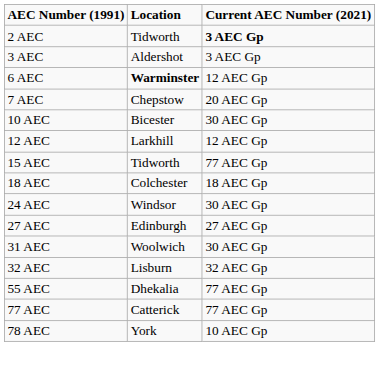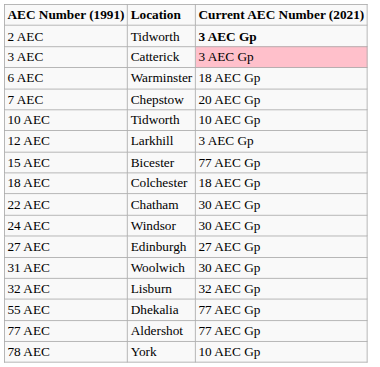 <table class="wikitable">
 <tr>
 <td><strong>AEC Number (1991)</strong> </td>
 <td><strong>Location</strong></td>
 <td><strong>Current AEC Number (2021)</strong> </td>
 </tr>
 <tr>
 <td>2 AEC</td>
 <td>Tidworth</td>
 <td><strong>3 AEC Gp</strong></td>
 </tr>
 <tr>
 <td>3 AEC</td>
-<td>Aldershot</td>
-<td>3 AEC Gp</td>
+<td>Catterick</td>
+<td style="background: pink;">3 AEC Gp</td>
 </tr>
 <tr>
 <td>6 AEC</td>
-<td><strong>Warminster</strong></td>
-<td>12 AEC Gp</td>
+<td>Warminster</td>
+<td>18 AEC Gp</td>
 </tr>
 <tr>
 <td>7 AEC</td>
 <td>Chepstow</td>
 <td>20 AEC Gp</td>
 </tr>
 <tr>
 <td>10 AEC</td>
-<td>Bicester</td>
-<td>30 AEC Gp</td>
+<td>Tidworth</td>
+<td>10 AEC Gp</td>
 </tr>
 <tr>
 <td>12 AEC</td>
 <td>Larkhill</td>
-<td>12 AEC Gp</td>
+<td>3 AEC Gp</td>
 </tr>
 <tr>
 <td>15 AEC</td>
-<td>Tidworth</td>
+<td>Bicester</td>
 <td>77 AEC Gp</td>
 </tr>
 <tr>
 <td>18 AEC</td>
 <td>Colchester</td>
 <td>18 AEC Gp</td>
+</tr>
+<tr>
+<td>22 AEC</td>
+<td>Chatham</td>
+<td>30 AEC Gp</td>
 </tr>
 <tr>
 <td>24 AEC</td>
 <td>Windsor</td>
 <td>30 AEC Gp</td>
 </tr>
 <tr>
 <td>27 AEC</td>
 <td>Edinburgh</td>
 <td>27 AEC Gp</td>
 </tr>
 <tr>
 <td>31 AEC</td>
 <td>Woolwich</td>
 <td>30 AEC Gp</td>
 </tr>
 <tr>
 <td>32 AEC</td>
 <td>Lisburn</td>
 <td>32 AEC Gp</td>
 </tr>
 <tr>
 <td>55 AEC</td>
 <td>Dhekalia</td>
 <td>77 AEC Gp</td>
 </tr>
 <tr>
 <td>77 AEC</td>
-<td>Catterick</td>
+<td>Aldershot</td>
 <td>77 AEC Gp</td>
 </tr>
 <tr>
 <td>78 AEC</td>
 <td>York</td>
 <td>10 AEC Gp</td>
 </tr>
 </table>
